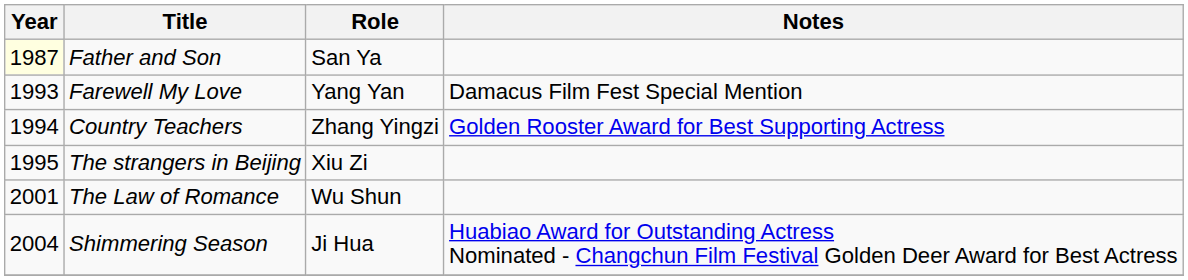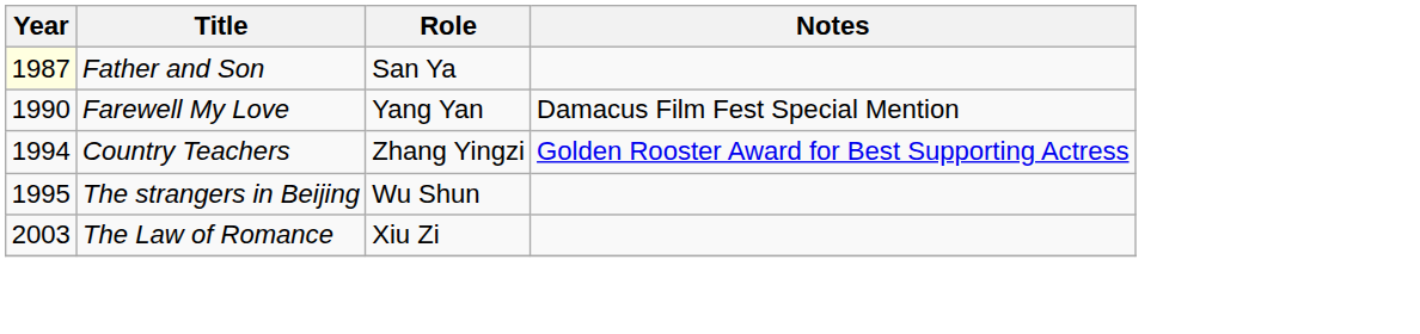 <table class="wikitable sortable">
 <tr>
 <th>Year</th>
 <th>Title</th>
 <th>Role</th>
 <th class="unsortable">Notes</th>
 </tr>
 <tr>
 <td style="background: lightyellow;">1987</td>
 <td><em>Father and Son</em></td>
 <td>San Ya</td>
 <td></td>
 </tr>
 <tr>
-<td>1993</td>
+<td>1990</td>
 <td><em>Farewell My Love</em></td>
 <td>Yang Yan</td>
 <td>Damacus Film Fest Special Mention</td>
 </tr>
 <tr>
 <td>1994</td>
 <td><em>Country Teachers</em></td>
 <td>Zhang Yingzi</td>
 <td><a href='#'>Golden Rooster Award for Best Supporting Actress</a></td>
 </tr>
 <tr>
 <td>1995</td>
 <td><em>The strangers in Beijing</em></td>
+<td>Wu Shun</td>
+<td></td>
+</tr>
+<tr>
+<td>2003</td>
+<td><em>The Law of Romance</em></td>
 <td>Xiu Zi</td>
 <td></td>
 </tr>
 <tr>
-<td>2001</td>
-<td><em>The Law of Romance</em></td>
-<td>Wu Shun</td>
-<td></td>
-</tr>
-<tr>
-<td>2004</td>
-<td><em>Shimmering Season</em></td>
-<td>Ji Hua</td>
-<td><a href='#'>Huabiao Award for Outstanding Actress</a><br>Nominated - <a href='#'>Changchun Film Festival</a> Golden Deer Award for Best Actress</td>
-</tr>
-<tr>
 </tr>
 </table>
